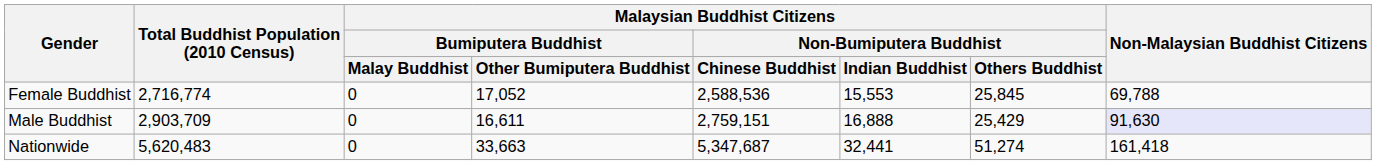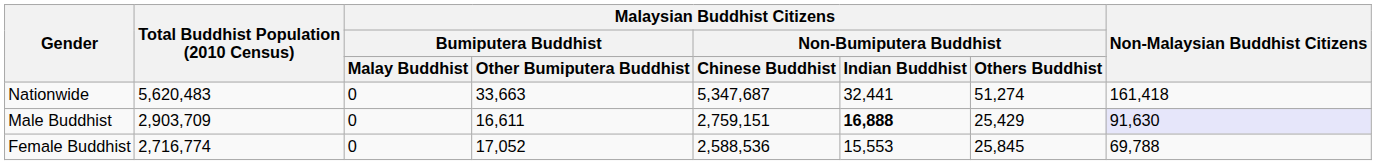 <table class="wikitable sortable">
 <tr>
 <th rowspan=3>Gender</th>
 <th rowspan=3>Total Buddhist Population<br>(2010 Census)</th>
 <th colspan=5>Malaysian Buddhist Citizens</th>
 <th rowspan=3>Non-Malaysian Buddhist Citizens</th>
 </tr>
 <tr>
 <th colspan=2>Bumiputera Buddhist</th>
 <th colspan=3>Non-Bumiputera Buddhist</th>
 </tr>
 <tr>
 <th>Malay Buddhist</th>
 <th>Other Bumiputera Buddhist</th>
 <th>Chinese Buddhist</th>
 <th>Indian Buddhist</th>
 <th>Others Buddhist</th>
 </tr>
 <tr>
+<td>Nationwide</td>
+<td>5,620,483</td>
+<td>0</td>
+<td>33,663</td>
+<td>5,347,687</td>
+<td>32,441</td>
+<td>51,274</td>
+<td>161,418</td>
+</tr>
+<tr>
+<td>Male Buddhist</td>
+<td>2,903,709</td>
+<td>0</td>
+<td>16,611</td>
+<td>2,759,151</td>
+<td><strong>16,888</strong></td>
+<td>25,429</td>
+<td style="background: lavender;">91,630</td>
+</tr>
+<tr>
 <td>Female Buddhist</td>
 <td>2,716,774</td>
 <td>0</td>
 <td>17,052</td>
 <td>2,588,536</td>
 <td>15,553</td>
 <td>25,845</td>
 <td>69,788</td>
 </tr>
-<tr>
-<td>Male Buddhist</td>
-<td>2,903,709</td>
-<td>0</td>
-<td>16,611</td>
-<td>2,759,151</td>
-<td>16,888</td>
-<td>25,429</td>
-<td style="background: lavender;">91,630</td>
-</tr>
-<tr>
-<td>Nationwide</td>
-<td>5,620,483</td>
-<td>0</td>
-<td>33,663</td>
-<td>5,347,687</td>
-<td>32,441</td>
-<td>51,274</td>
-<td>161,418</td>
-</tr>
 </table>
